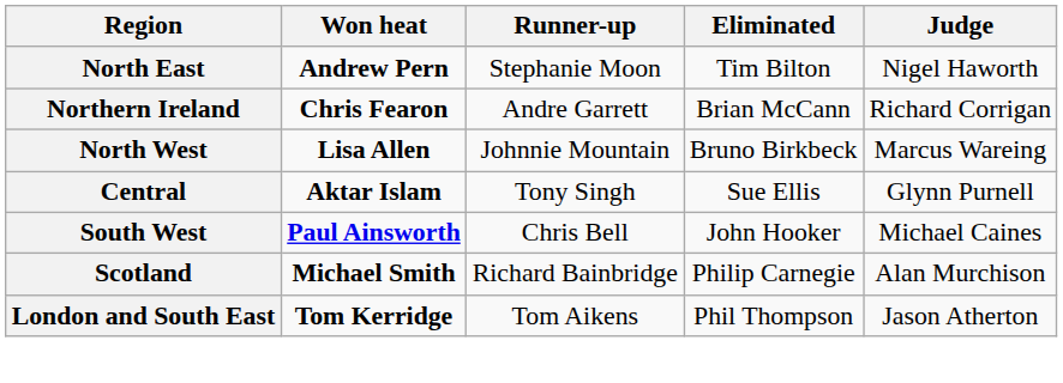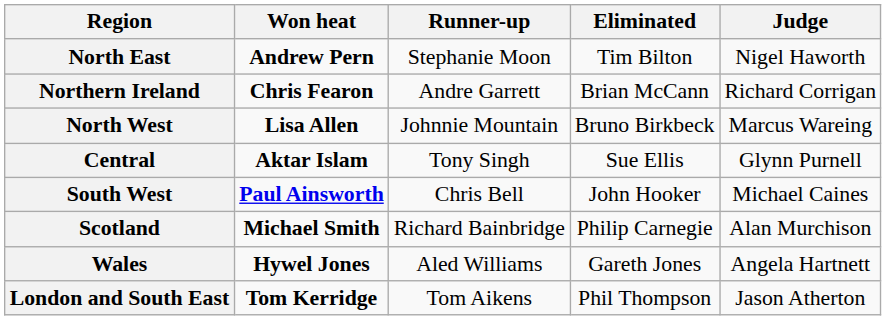 <table class="wikitable plainrowheaders sortable" style="text-align:center;">
 <tr>
 <th scope="col">Region</th>
 <th scope="col">Won heat</th>
 <th scope="col">Runner-up</th>
 <th scope="col">Eliminated</th>
 <th scope="col">Judge</th>
 </tr>
 <tr>
 <th scope="row">North East</th>
 <td><strong>Andrew Pern</strong></td>
 <td>Stephanie Moon</td>
 <td>Tim Bilton</td>
 <td>Nigel Haworth</td>
 </tr>
 <tr>
 <th scope="row">Northern Ireland</th>
 <td><strong>Chris Fearon</strong></td>
 <td>Andre Garrett</td>
 <td>Brian McCann</td>
 <td>Richard Corrigan</td>
 </tr>
 <tr>
 <th scope="row">North West</th>
 <td><strong>Lisa Allen</strong></td>
 <td>Johnnie Mountain</td>
 <td>Bruno Birkbeck</td>
 <td>Marcus Wareing</td>
 </tr>
 <tr>
 <th scope="row">Central</th>
 <td><strong>Aktar Islam</strong></td>
 <td>Tony Singh</td>
 <td>Sue Ellis</td>
 <td>Glynn Purnell</td>
 </tr>
 <tr>
 <th scope="row">South West</th>
 <td><strong><a href='#'>Paul Ainsworth</a></strong></td>
 <td>Chris Bell</td>
 <td>John Hooker</td>
 <td>Michael Caines</td>
 </tr>
 <tr>
 <th scope="row">Scotland</th>
 <td><strong>Michael Smith</strong></td>
 <td>Richard Bainbridge</td>
 <td>Philip Carnegie</td>
 <td>Alan Murchison</td>
 </tr>
 <tr>
+<th scope="row">Wales</th>
+<td><strong>Hywel Jones</strong></td>
+<td>Aled Williams</td>
+<td>Gareth Jones</td>
+<td>Angela Hartnett</td>
+</tr>
+<tr>
 <th scope="row">London and South East</th>
 <td><strong>Tom Kerridge</strong></td>
 <td>Tom Aikens</td>
 <td>Phil Thompson</td>
 <td>Jason Atherton</td>
 </tr>
 </table>
